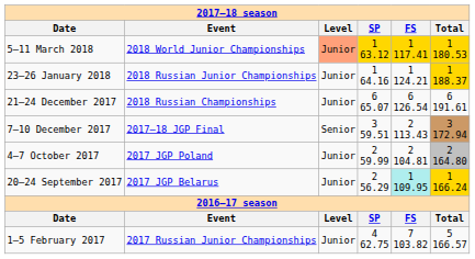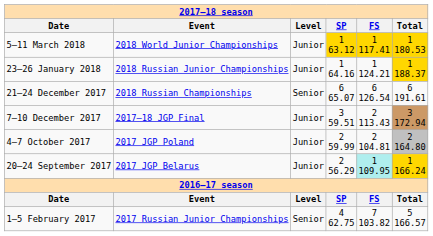 <table class="wikitable">
 <tr>
 <td style="background-color: #ffdead; " colspan=8 align=center><a href='#'><strong>2017–18 season</strong></a></td>
 </tr>
 <tr>
 <th>Date</th>
 <th>Event</th>
 <th>Level</th>
 <th><a href='#'>SP</a></th>
 <th><a href='#'>FS</a></th>
 <th>Total</th>
 </tr>
 <tr>
 <td>5–11 March 2018</td>
 <td><a href='#'>2018 World Junior Championships</a></td>
-<td style="background: lightsalmon;">Junior</td>
+<td>Junior</td>
 <td align=center bgcolor=gold>1 <br> 63.12</td>
 <td align=center bgcolor=gold>1 <br> 117.41</td>
 <td align=center bgcolor=gold>1 <br> 180.53</td>
 </tr>
 <tr>
 <td>23–26 January 2018</td>
 <td><a href='#'>2018 Russian Junior Championships</a></td>
 <td>Junior</td>
 <td align=center>1 <br> 64.16</td>
 <td align=center>1 <br> 124.21</td>
 <td align=center bgcolor=gold>1 <br> 188.37</td>
 </tr>
 <tr>
 <td>21–24 December 2017</td>
 <td><a href='#'>2018 Russian Championships</a></td>
-<td>Junior</td>
+<td>Senior</td>
 <td align=center>6 <br> 65.07</td>
 <td align=center>6 <br> 126.54</td>
 <td align=center>6 <br> 191.61</td>
 </tr>
 <tr>
 <td>7–10 December 2017</td>
 <td><a href='#'>2017–18 JGP Final</a></td>
-<td>Senior</td>
+<td>Junior</td>
 <td align=center>3 <br> 59.51</td>
 <td align=center>2 <br> 113.43</td>
 <td align=center bgcolor=cc9966>3 <br> 172.94</td>
 </tr>
 <tr>
 <td>4–7 October 2017</td>
 <td><a href='#'>2017 JGP Poland</a></td>
 <td>Junior</td>
 <td align=center>2 <br> 59.99</td>
 <td align=center>2 <br> 104.81</td>
 <td align=center bgcolor=silver>2 <br> 164.80</td>
 </tr>
 <tr>
 <td>20–24 September 2017</td>
 <td><a href='#'>2017 JGP Belarus</a></td>
 <td>Junior</td>
 <td align=center>2 <br> 56.29</td>
 <td align=center style="background: paleturquoise;">1 <br> 109.95</td>
 <td align=center bgcolor=gold>1 <br> 166.24</td>
 </tr>
 <tr>
 <td style="background-color: #ffdead; " colspan=8 align=center><a href='#'><strong>2016–17 season</strong></a></td>
 </tr>
 <tr>
 <th>Date</th>
 <th>Event</th>
 <th>Level</th>
 <th><a href='#'>SP</a></th>
 <th><a href='#'>FS</a></th>
 <th>Total</th>
 </tr>
 <tr>
 <td>1–5 February 2017</td>
 <td><a href='#'>2017 Russian Junior Championships</a></td>
-<td>Junior</td>
+<td>Senior</td>
 <td align=center>4 <br> 62.75</td>
 <td align=center>7 <br> 103.82</td>
 <td align=center>5 <br> 166.57</td>
 </tr>
 </table>
